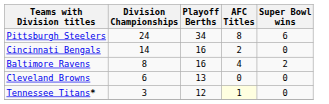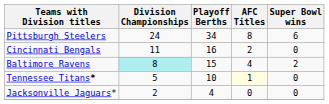 <table class="wikitable">
 <tr style="background:#efefef;">
 <th>Teams with<br>Division titles</th>
 <th>Division<br> Championships</th>
 <th>Playoff<br> Berths</th>
 <th>AFC <br> Titles</th>
 <th>Super Bowl<br>wins</th>
 </tr>
 <tr>
 <td><a href='#'>Pittsburgh Steelers</a></td>
 <td align="center">24</td>
 <td align="center">34</td>
 <td align="center">8</td>
 <td align="center">6</td>
 </tr>
 <tr>
 <td><a href='#'>Cincinnati Bengals</a></td>
-<td align="center">14</td>
+<td align="center">11</td>
 <td align="center">16</td>
 <td align="center">2</td>
 <td align="center">0</td>
 </tr>
 <tr>
 <td><a href='#'>Baltimore Ravens</a></td>
-<td align="center">8</td>
-<td align="center">16</td>
+<td align="center" style="background: paleturquoise;">8</td>
+<td align="center">15</td>
 <td align="center">4</td>
 <td align="center">2</td>
 </tr>
 <tr>
-<td><a href='#'>Cleveland Browns</a></td>
-<td align="center">6</td>
-<td align="center">13</td>
-<td align="center">0</td>
+<td><a href='#'>Tennessee Titans</a><strong>*</strong></td>
+<td align="center">5</td>
+<td align="center">10</td>
+<td align="center" style="background: lightyellow;">1</td>
 <td align="center">0</td>
 </tr>
 <tr>
-<td><a href='#'>Tennessee Titans</a><strong>*</strong></td>
-<td align="center">3</td>
-<td align="center">12</td>
-<td align="center" style="background: lightyellow;">1</td>
+<td><a href='#'>Jacksonville Jaguars</a>*</td>
+<td align="center">2</td>
+<td align="center">4</td>
+<td align="center">0</td>
 <td align="center">0</td>
 </tr>
 <tr>
 </tr>
 </table>
